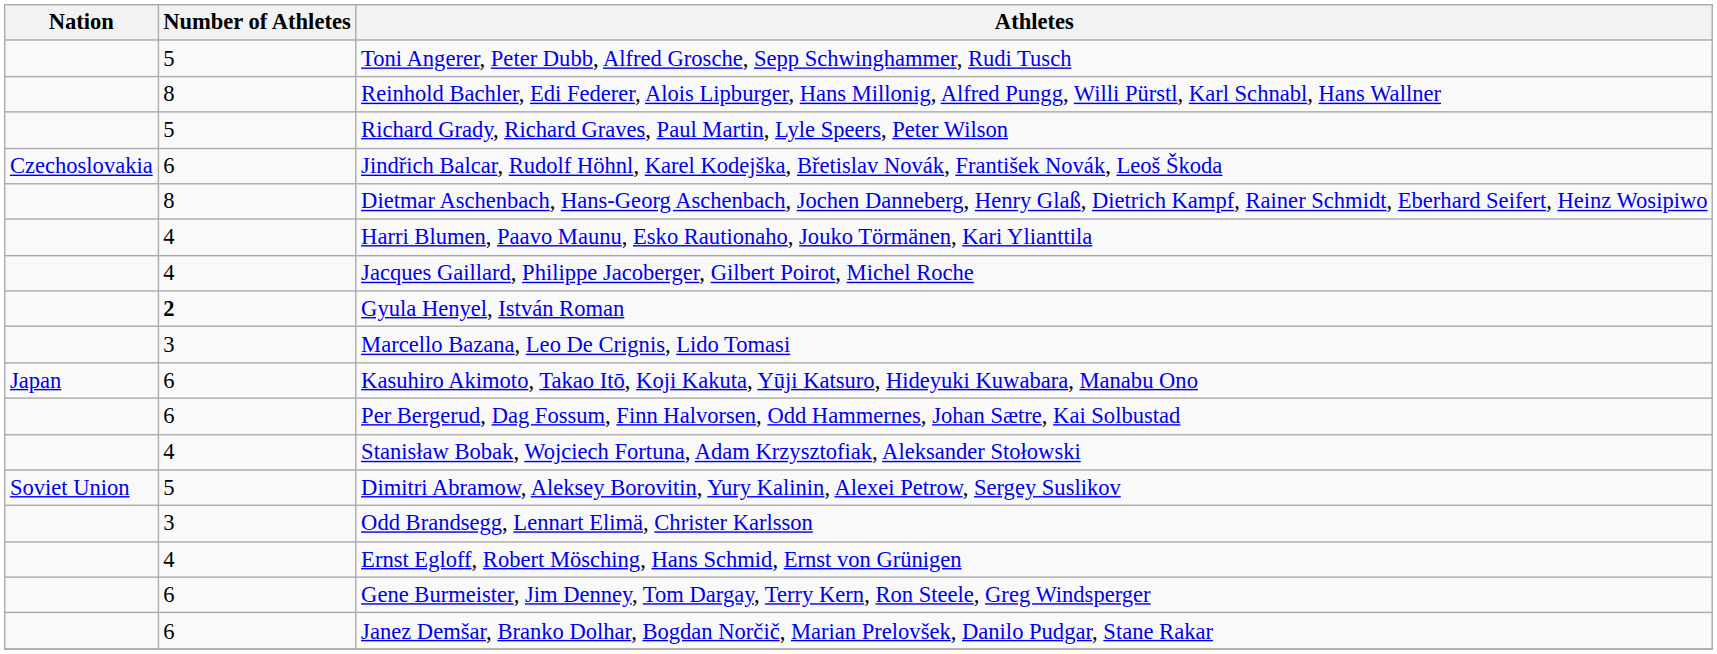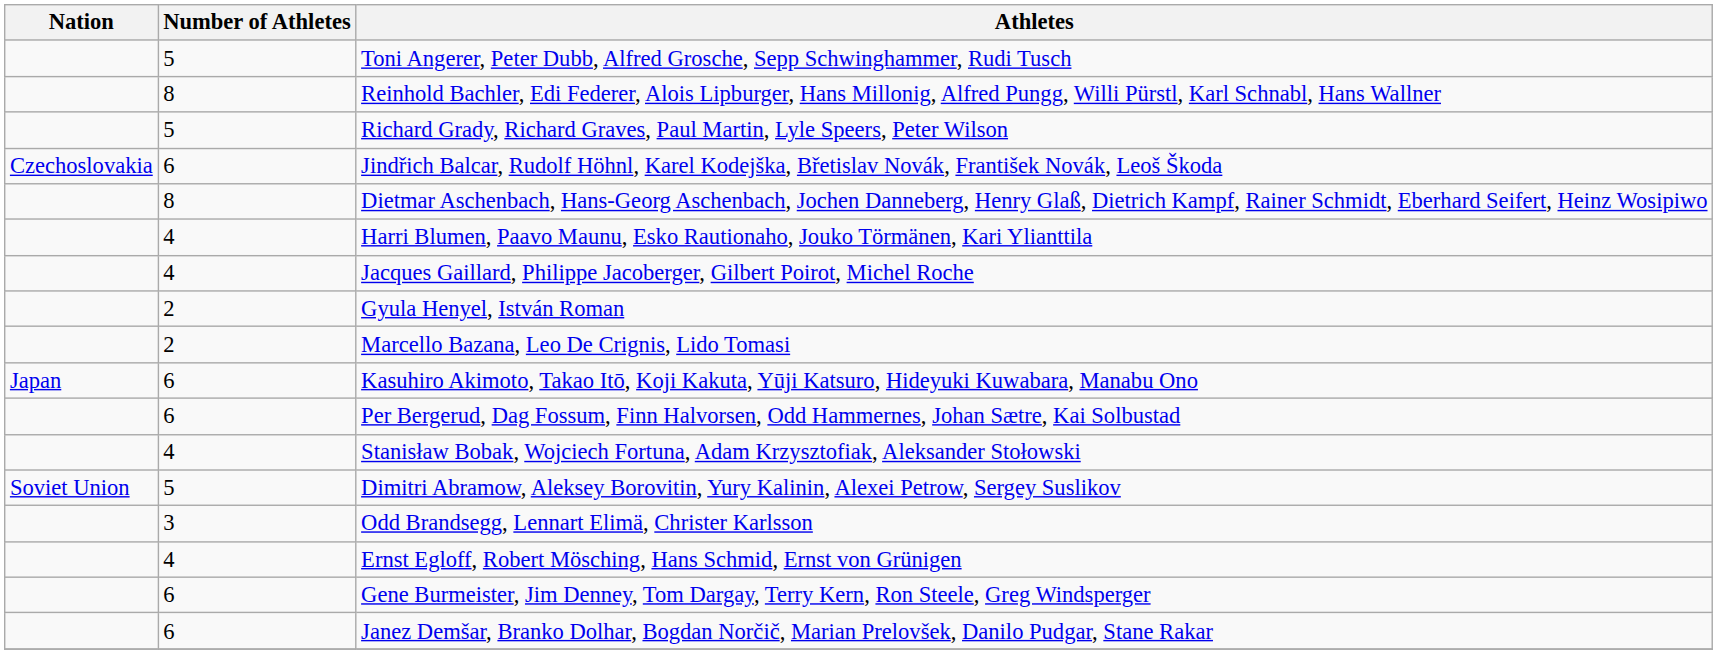 <table class="wikitable sortable">
 <tr>
 <th class="unsortable">Nation</th>
 <th>Number of Athletes</th>
 <th class="unsortable">Athletes</th>
 </tr>
 <tr>
 <td></td>
 <td>5</td>
 <td><a href='#'>Toni Angerer</a>, <a href='#'>Peter Dubb</a>, <a href='#'>Alfred Grosche</a>, <a href='#'>Sepp Schwinghammer</a>, <a href='#'>Rudi Tusch</a></td>
 </tr>
 <tr>
 <td></td>
 <td>8</td>
 <td><a href='#'>Reinhold Bachler</a>, <a href='#'>Edi Federer</a>, <a href='#'>Alois Lipburger</a>, <a href='#'>Hans Millonig</a>, <a href='#'>Alfred Pungg</a>, <a href='#'>Willi Pürstl</a>, <a href='#'>Karl Schnabl</a>, <a href='#'>Hans Wallner</a></td>
 </tr>
 <tr>
 <td></td>
 <td>5</td>
 <td><a href='#'>Richard Grady</a>, <a href='#'>Richard Graves</a>, <a href='#'>Paul Martin</a>, <a href='#'>Lyle Speers</a>, <a href='#'>Peter Wilson</a></td>
 </tr>
 <tr>
 <td> <a href='#'>Czechoslovakia</a></td>
 <td>6</td>
 <td><a href='#'>Jindřich Balcar</a>, <a href='#'>Rudolf Höhnl</a>, <a href='#'>Karel Kodejška</a>, <a href='#'>Břetislav Novák</a>, <a href='#'>František Novák</a>, <a href='#'>Leoš Škoda</a></td>
 </tr>
 <tr>
 <td></td>
 <td>8</td>
 <td><a href='#'>Dietmar Aschenbach</a>, <a href='#'>Hans-Georg Aschenbach</a>, <a href='#'>Jochen Danneberg</a>, <a href='#'>Henry Glaß</a>, <a href='#'>Dietrich Kampf</a>, <a href='#'>Rainer Schmidt</a>, <a href='#'>Eberhard Seifert</a>, <a href='#'>Heinz Wosipiwo</a></td>
 </tr>
 <tr>
 <td></td>
 <td>4</td>
 <td><a href='#'>Harri Blumen</a>, <a href='#'>Paavo Maunu</a>, <a href='#'>Esko Rautionaho</a>, <a href='#'>Jouko Törmänen</a>, <a href='#'>Kari Ylianttila</a></td>
 </tr>
 <tr>
 <td></td>
 <td>4</td>
 <td><a href='#'>Jacques Gaillard</a>, <a href='#'>Philippe Jacoberger</a>, <a href='#'>Gilbert Poirot</a>, <a href='#'>Michel Roche</a></td>
 </tr>
 <tr>
 <td></td>
-<td><strong>2</strong></td>
+<td>2</td>
 <td><a href='#'>Gyula Henyel</a>, <a href='#'>István Roman</a></td>
 </tr>
 <tr>
 <td></td>
-<td>3</td>
+<td>2</td>
 <td><a href='#'>Marcello Bazana</a>, <a href='#'>Leo De Crignis</a>, <a href='#'>Lido Tomasi</a></td>
 </tr>
 <tr>
 <td> <a href='#'>Japan</a></td>
 <td>6</td>
 <td><a href='#'>Kasuhiro Akimoto</a>, <a href='#'>Takao Itō</a>, <a href='#'>Koji Kakuta</a>, <a href='#'>Yūji Katsuro</a>, <a href='#'>Hideyuki Kuwabara</a>, <a href='#'>Manabu Ono</a></td>
 </tr>
 <tr>
 <td></td>
 <td>6</td>
 <td><a href='#'>Per Bergerud</a>, <a href='#'>Dag Fossum</a>, <a href='#'>Finn Halvorsen</a>, <a href='#'>Odd Hammernes</a>, <a href='#'>Johan Sætre</a>, <a href='#'>Kai Solbustad</a></td>
 </tr>
 <tr>
 <td></td>
 <td>4</td>
 <td><a href='#'>Stanisław Bobak</a>, <a href='#'>Wojciech Fortuna</a>, <a href='#'>Adam Krzysztofiak</a>, <a href='#'>Aleksander Stołowski</a></td>
 </tr>
 <tr>
 <td> <a href='#'>Soviet Union</a></td>
 <td>5</td>
 <td><a href='#'>Dimitri Abramow</a>, <a href='#'>Aleksey Borovitin</a>, <a href='#'>Yury Kalinin</a>, <a href='#'>Alexei Petrow</a>, <a href='#'>Sergey Suslikov</a></td>
 </tr>
 <tr>
 <td></td>
 <td>3</td>
 <td><a href='#'>Odd Brandsegg</a>, <a href='#'>Lennart Elimä</a>, <a href='#'>Christer Karlsson</a></td>
 </tr>
 <tr>
 <td></td>
 <td>4</td>
 <td><a href='#'>Ernst Egloff</a>, <a href='#'>Robert Mösching</a>, <a href='#'>Hans Schmid</a>, <a href='#'>Ernst von Grünigen</a></td>
 </tr>
 <tr>
 <td></td>
 <td>6</td>
 <td><a href='#'>Gene Burmeister</a>, <a href='#'>Jim Denney</a>, <a href='#'>Tom Dargay</a>, <a href='#'>Terry Kern</a>, <a href='#'>Ron Steele</a>, <a href='#'>Greg Windsperger</a></td>
 </tr>
 <tr>
 <td></td>
 <td>6</td>
 <td><a href='#'>Janez Demšar</a>, <a href='#'>Branko Dolhar</a>, <a href='#'>Bogdan Norčič</a>, <a href='#'>Marian Prelovšek</a>, <a href='#'>Danilo Pudgar</a>, <a href='#'>Stane Rakar</a></td>
 </tr>
 <tr>
 </tr>
 </table>
